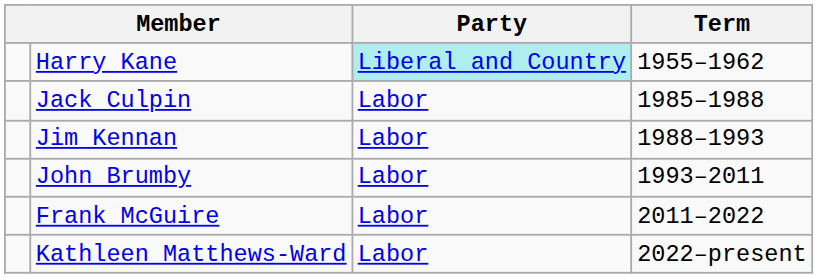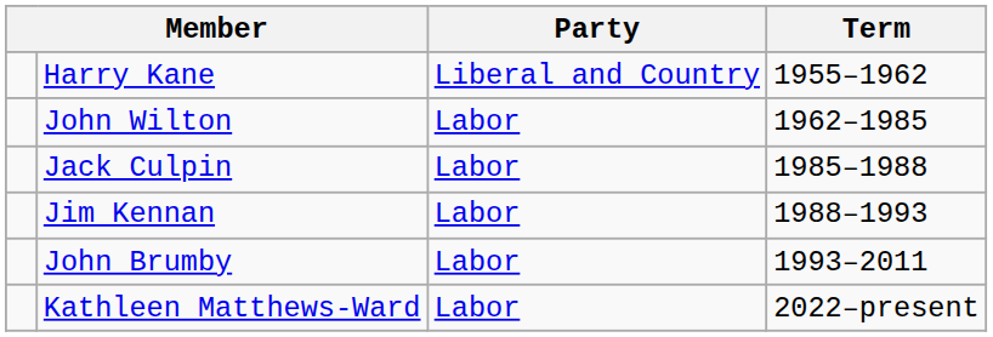 <table class="wikitable">
 <tr>
 <th colspan="2">Member</th>
 <th>Party</th>
 <th>Term</th>
 </tr>
 <tr>
 <td> </td>
 <td><a href='#'>Harry Kane</a></td>
-<td style="background: paleturquoise;"><a href='#'>Liberal and Country</a></td>
+<td><a href='#'>Liberal and Country</a></td>
 <td>1955–1962</td>
+</tr>
+<tr>
+<td> </td>
+<td><a href='#'>John Wilton</a></td>
+<td><a href='#'>Labor</a></td>
+<td>1962–1985</td>
 </tr>
 <tr>
 <td> </td>
 <td><a href='#'>Jack Culpin</a></td>
 <td><a href='#'>Labor</a></td>
 <td>1985–1988</td>
 </tr>
 <tr>
 <td> </td>
 <td><a href='#'>Jim Kennan</a></td>
 <td><a href='#'>Labor</a></td>
 <td>1988–1993</td>
 </tr>
 <tr>
 <td> </td>
 <td><a href='#'>John Brumby</a></td>
 <td><a href='#'>Labor</a></td>
 <td>1993–2011</td>
 </tr>
 <tr>
 <td> </td>
-<td><a href='#'>Frank McGuire</a></td>
-<td><a href='#'>Labor</a></td>
-<td>2011–2022</td>
-</tr>
-<tr>
-<td> </td>
 <td><a href='#'>Kathleen Matthews-Ward</a></td>
 <td><a href='#'>Labor</a></td>
 <td>2022–present</td>
 </tr>
 </table>
